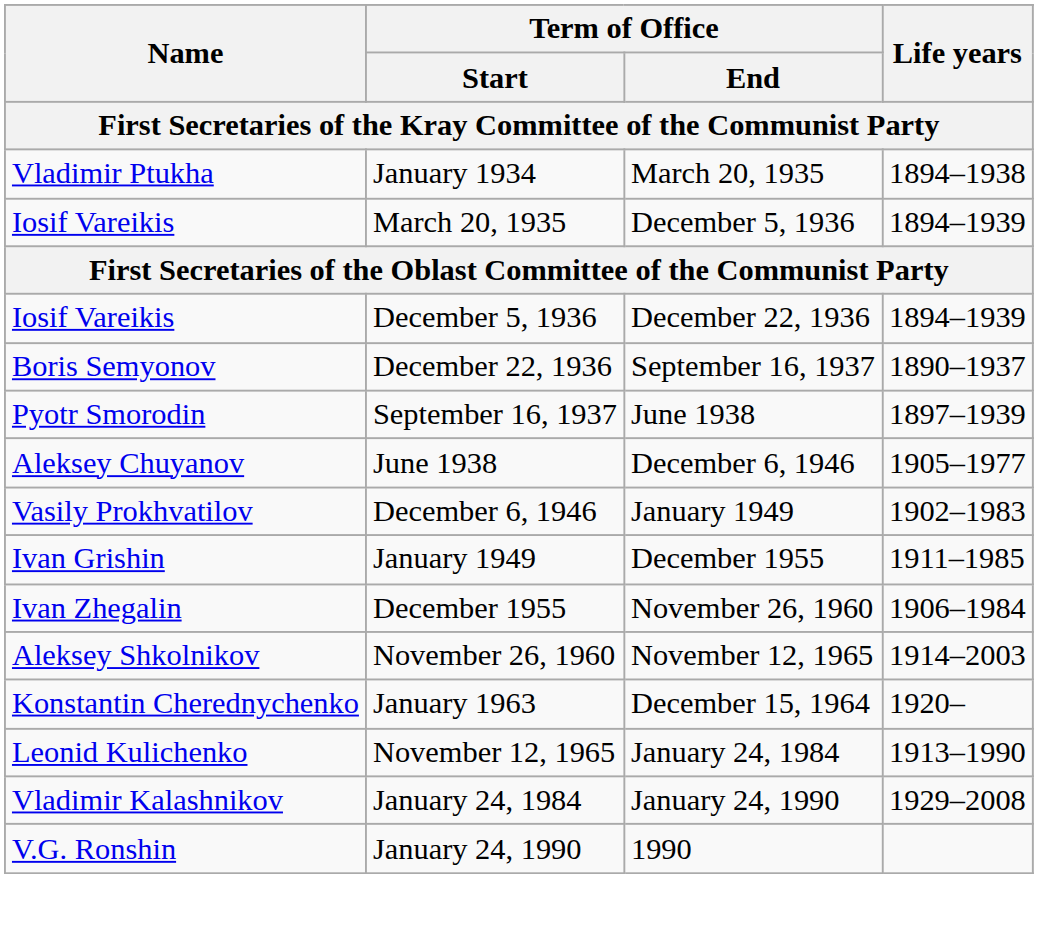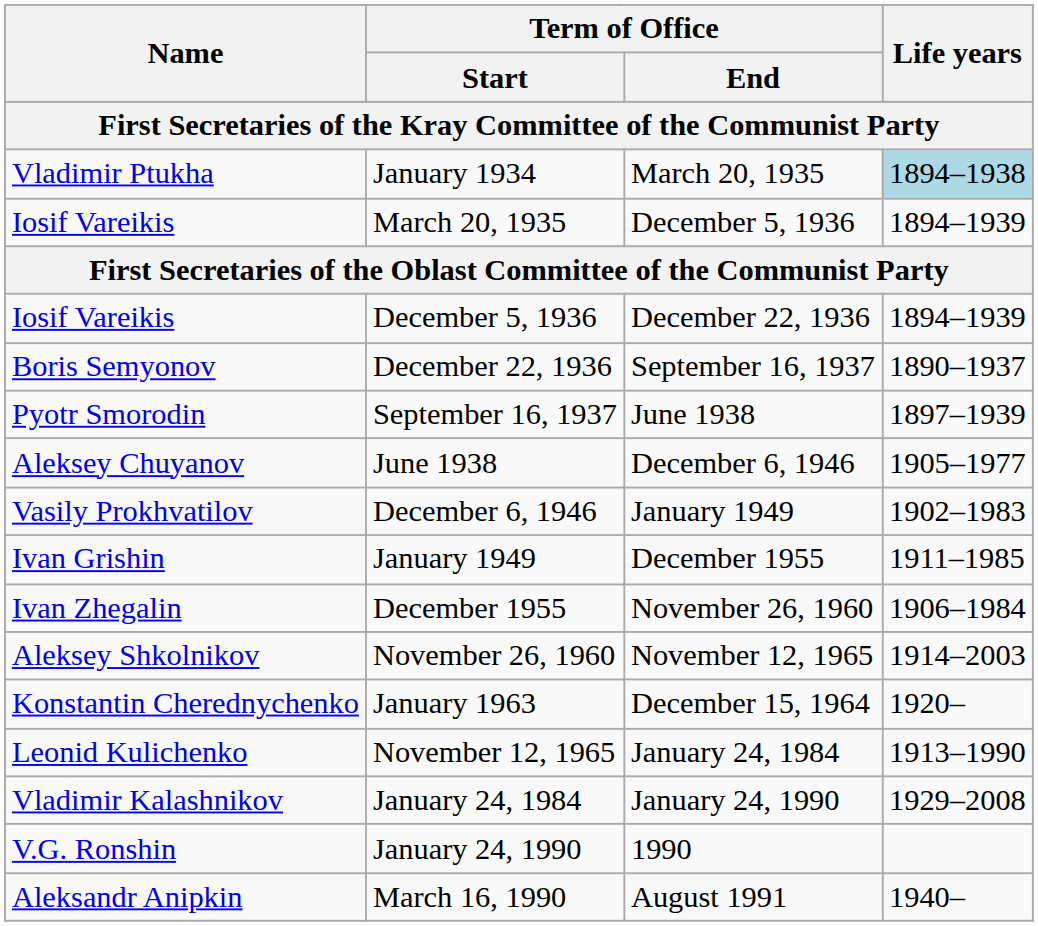 <table class="wikitable">
 <tr>
 <th rowspan="2">Name</th>
 <th colspan="2">Term of Office</th>
 <th rowspan="2">Life years</th>
 </tr>
 <tr>
 <th>Start</th>
 <th>End</th>
 </tr>
 <tr>
 <th colspan="4">First Secretaries of the Kray Committee of the Communist Party</th>
 </tr>
 <tr>
 <td><a href='#'>Vladimir Ptukha</a></td>
 <td>January 1934</td>
 <td>March 20, 1935</td>
-<td>1894–1938</td>
+<td style="background: lightblue;">1894–1938</td>
 </tr>
 <tr>
 <td><a href='#'>Iosif Vareikis</a></td>
 <td>March 20, 1935</td>
 <td>December 5, 1936</td>
 <td>1894–1939</td>
 </tr>
 <tr>
 <th colspan="4">First Secretaries of the Oblast Committee of the Communist Party</th>
 </tr>
 <tr>
 <td><a href='#'>Iosif Vareikis</a></td>
 <td>December 5, 1936</td>
 <td>December 22, 1936</td>
 <td>1894–1939</td>
 </tr>
 <tr>
 <td><a href='#'>Boris Semyonov</a></td>
 <td>December 22, 1936</td>
 <td>September 16, 1937</td>
 <td>1890–1937</td>
 </tr>
 <tr>
 <td><a href='#'>Pyotr Smorodin</a></td>
 <td>September 16, 1937</td>
 <td>June 1938</td>
 <td>1897–1939</td>
 </tr>
 <tr>
 <td><a href='#'>Aleksey Chuyanov</a></td>
 <td>June 1938</td>
 <td>December 6, 1946</td>
 <td>1905–1977</td>
 </tr>
 <tr>
 <td><a href='#'>Vasily Prokhvatilov</a></td>
 <td>December 6, 1946</td>
 <td>January 1949</td>
 <td>1902–1983</td>
 </tr>
 <tr>
 <td><a href='#'>Ivan Grishin</a></td>
 <td>January 1949</td>
 <td>December 1955</td>
 <td>1911–1985</td>
 </tr>
 <tr>
 <td><a href='#'>Ivan Zhegalin</a></td>
 <td>December 1955</td>
 <td>November 26, 1960</td>
 <td>1906–1984</td>
 </tr>
 <tr>
 <td><a href='#'>Aleksey Shkolnikov</a></td>
 <td>November 26, 1960</td>
 <td>November 12, 1965</td>
 <td>1914–2003</td>
 </tr>
 <tr>
 <td><a href='#'>Konstantin Cherednychenko</a></td>
 <td>January 1963</td>
 <td>December 15, 1964</td>
 <td>1920–</td>
 </tr>
 <tr>
 <td><a href='#'>Leonid Kulichenko</a></td>
 <td>November 12, 1965</td>
 <td>January 24, 1984</td>
 <td>1913–1990</td>
 </tr>
 <tr>
 <td><a href='#'>Vladimir Kalashnikov</a></td>
 <td>January 24, 1984</td>
 <td>January 24, 1990</td>
 <td>1929–2008</td>
 </tr>
 <tr>
 <td><a href='#'>V.G. Ronshin</a></td>
 <td>January 24, 1990</td>
 <td>1990</td>
 <td></td>
 </tr>
+<tr>
+<td><a href='#'>Aleksandr Anipkin</a></td>
+<td>March 16, 1990</td>
+<td>August 1991</td>
+<td>1940–</td>
+</tr>
 </table>
